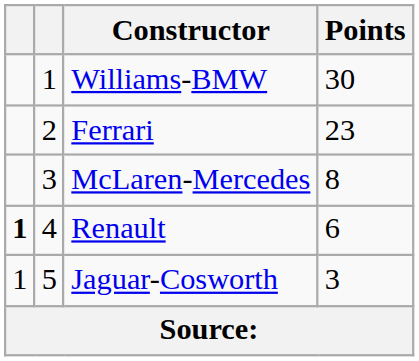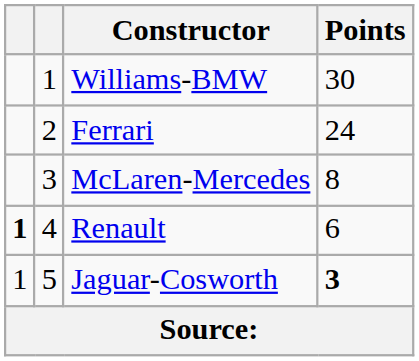 <table class="wikitable" style="font-size: 85%;">
 <tr>
 <th></th>
 <th></th>
 <th>Constructor</th>
 <th>Points</th>
 </tr>
 <tr>
 <td></td>
 <td align="center">1</td>
 <td> <a href='#'>Williams</a>-<a href='#'>BMW</a></td>
 <td>30</td>
 </tr>
 <tr>
 <td></td>
 <td align="center">2</td>
 <td> <a href='#'>Ferrari</a></td>
-<td>23</td>
+<td>24</td>
 </tr>
 <tr>
 <td></td>
 <td align="center">3</td>
 <td> <a href='#'>McLaren</a>-<a href='#'>Mercedes</a></td>
 <td>8</td>
 </tr>
 <tr>
 <td><strong> 1</strong></td>
 <td align="center">4</td>
 <td> <a href='#'>Renault</a></td>
 <td>6</td>
 </tr>
 <tr>
 <td> 1</td>
 <td align="center">5</td>
 <td> <a href='#'>Jaguar</a>-<a href='#'>Cosworth</a></td>
-<td>3</td>
+<td><strong>3</strong></td>
 </tr>
 <tr>
 <th colspan=4>Source: </th>
 </tr>
 </table>
